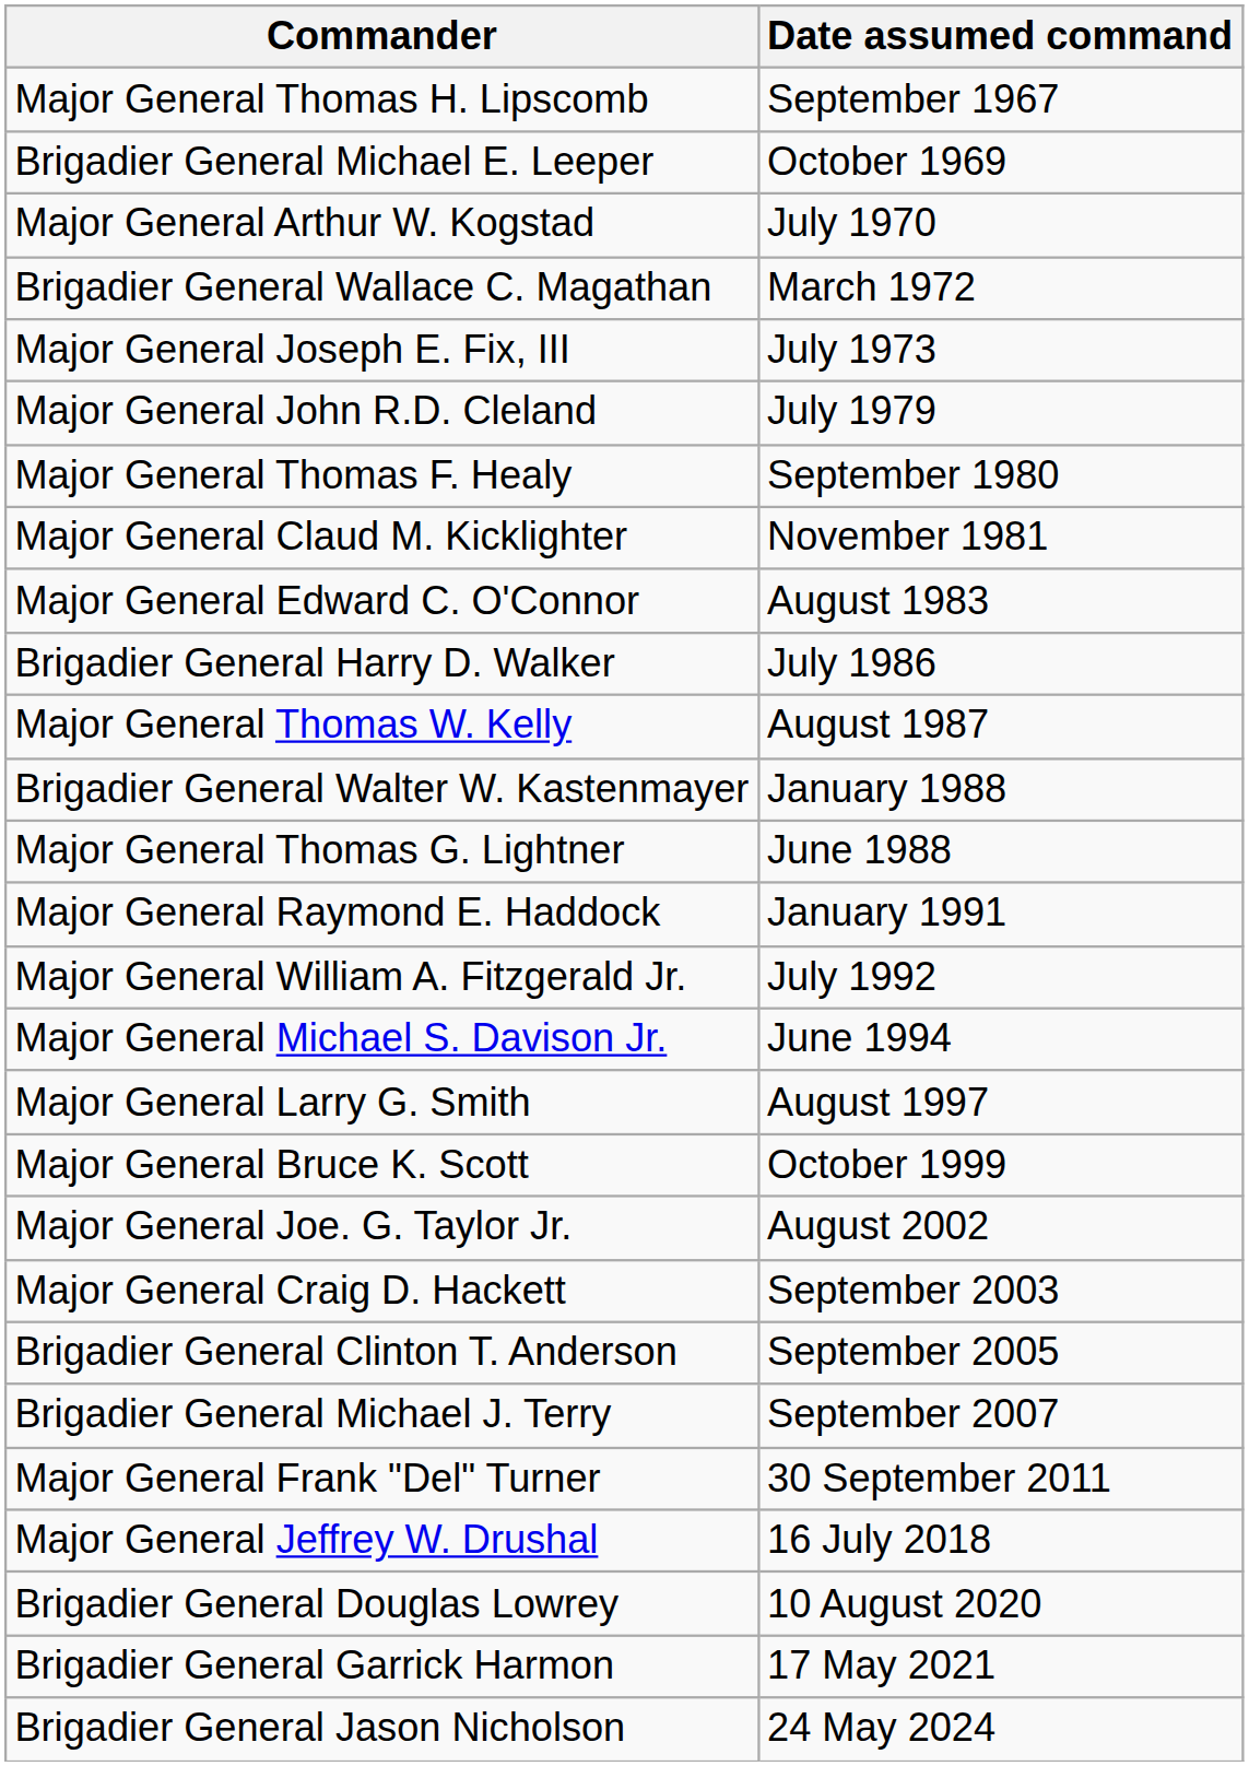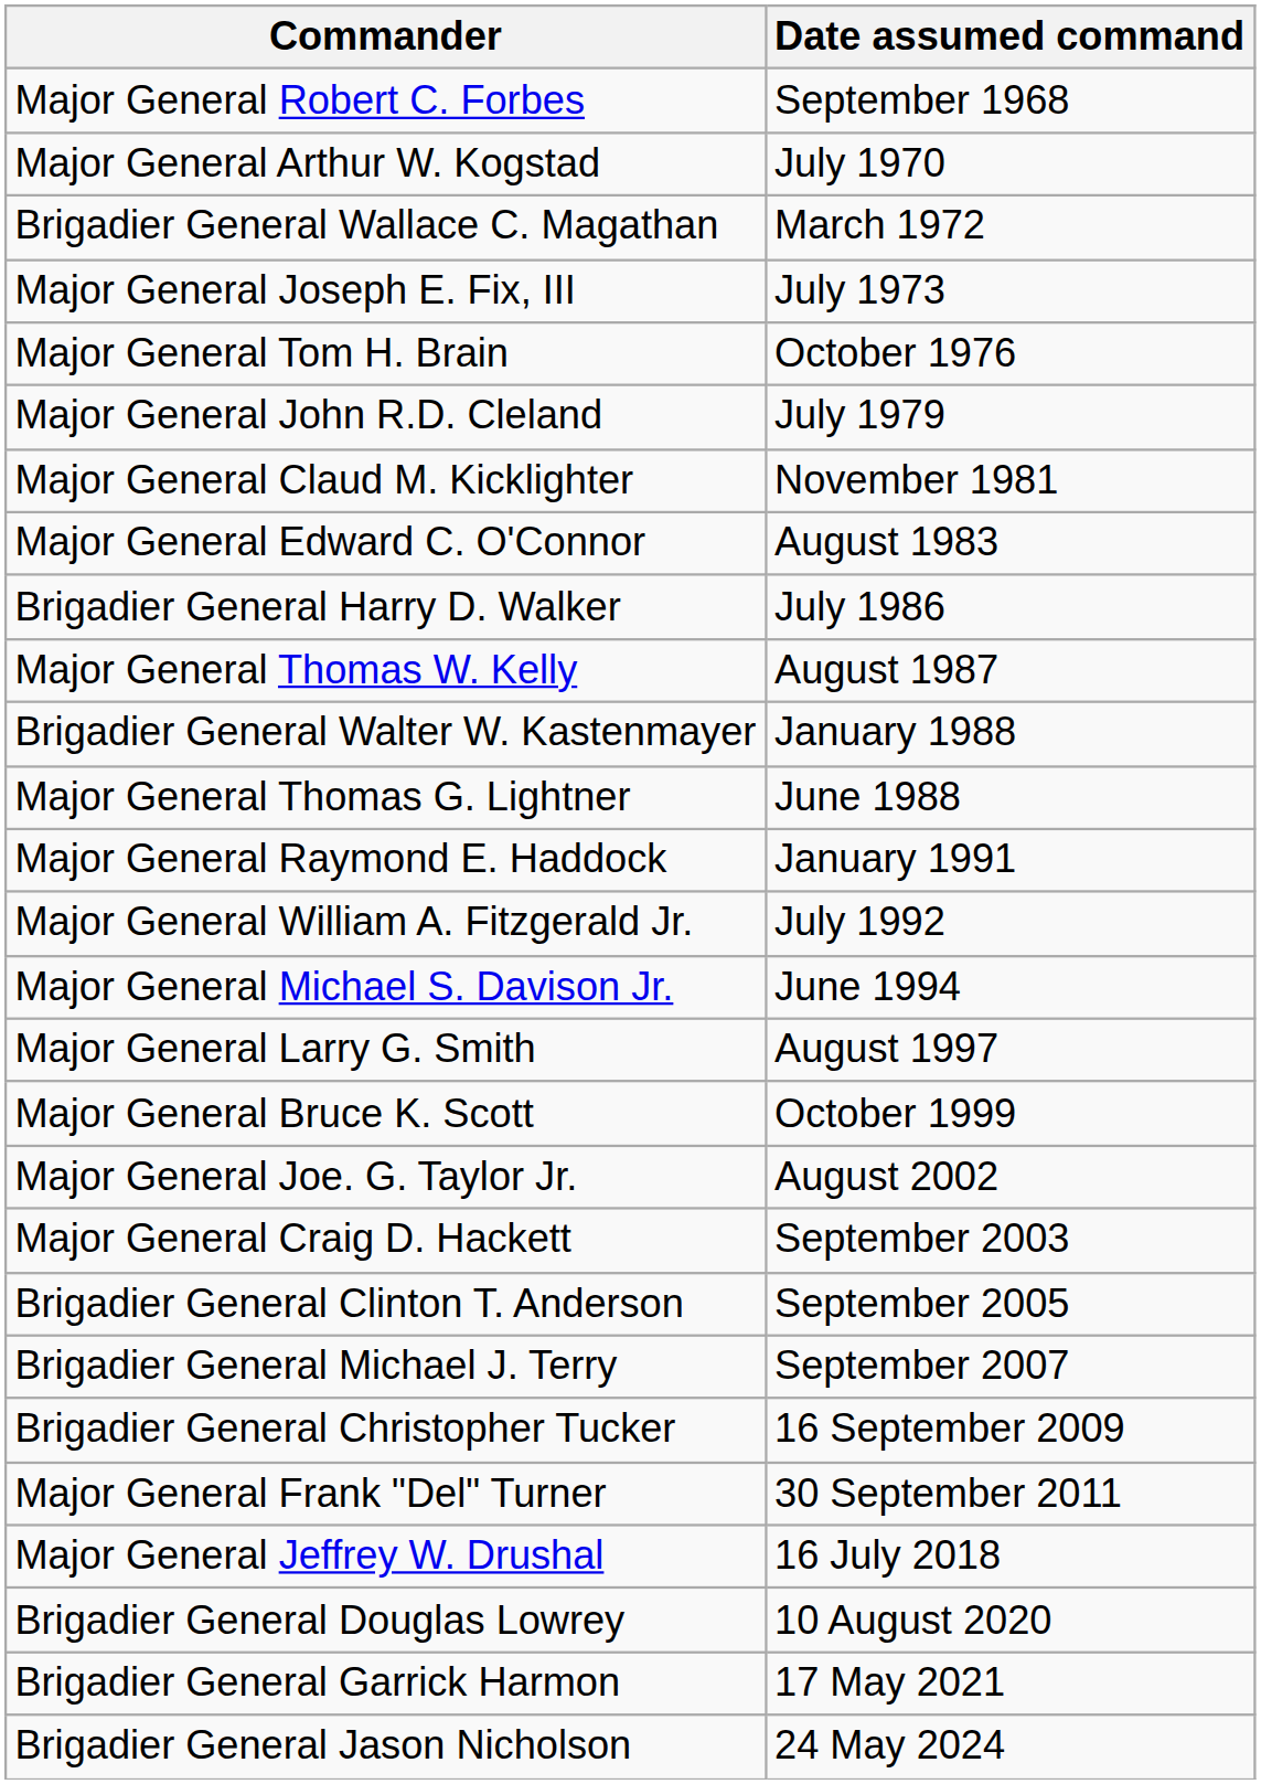 <table class=wikitable>
 <tr>
 <th>Commander</th>
 <th>Date assumed command</th>
 </tr>
 <tr>
-<td>Major General Thomas H. Lipscomb</td>
-<td>September 1967</td>
-</tr>
-<tr>
-<td>Brigadier General Michael E. Leeper</td>
-<td>October 1969</td>
+<td>Major General <a href='#'>Robert C. Forbes</a></td>
+<td>September 1968</td>
 </tr>
 <tr>
 <td>Major General Arthur W. Kogstad</td>
 <td>July 1970</td>
 </tr>
 <tr>
 <td>Brigadier General Wallace C. Magathan</td>
 <td>March 1972</td>
 </tr>
 <tr>
 <td>Major General Joseph E. Fix, III</td>
 <td>July 1973</td>
 </tr>
 <tr>
+<td>Major General Tom H. Brain</td>
+<td>October 1976</td>
+</tr>
+<tr>
 <td>Major General John R.D. Cleland</td>
 <td>July 1979</td>
-</tr>
-<tr>
-<td>Major General Thomas F. Healy</td>
-<td>September 1980</td>
 </tr>
 <tr>
 <td>Major General Claud M. Kicklighter</td>
 <td>November 1981</td>
 </tr>
 <tr>
 <td>Major General Edward C. O'Connor</td>
 <td>August 1983</td>
 </tr>
 <tr>
 <td>Brigadier General Harry D. Walker</td>
 <td>July 1986</td>
 </tr>
 <tr>
 <td>Major General <a href='#'>Thomas W. Kelly</a></td>
 <td>August 1987</td>
 </tr>
 <tr>
 <td>Brigadier General Walter W. Kastenmayer</td>
 <td>January 1988</td>
 </tr>
 <tr>
 <td>Major General Thomas G. Lightner</td>
 <td>June 1988</td>
 </tr>
 <tr>
 <td>Major General Raymond E. Haddock</td>
 <td>January 1991</td>
 </tr>
 <tr>
 <td>Major General William A. Fitzgerald Jr.</td>
 <td>July 1992</td>
 </tr>
 <tr>
 <td>Major General <a href='#'>Michael S. Davison Jr.</a></td>
 <td>June 1994</td>
 </tr>
 <tr>
 <td>Major General Larry G. Smith</td>
 <td>August 1997</td>
 </tr>
 <tr>
 <td>Major General Bruce K. Scott</td>
 <td>October 1999</td>
 </tr>
 <tr>
 <td>Major General Joe. G. Taylor Jr.</td>
 <td>August 2002</td>
 </tr>
 <tr>
 <td>Major General Craig D. Hackett</td>
 <td>September 2003</td>
 </tr>
 <tr>
 <td>Brigadier General Clinton T. Anderson</td>
 <td>September 2005</td>
 </tr>
 <tr>
 <td>Brigadier General Michael J. Terry</td>
 <td>September 2007</td>
 </tr>
 <tr>
+<td>Brigadier General Christopher Tucker</td>
+<td>16 September 2009</td>
+</tr>
+<tr>
 <td>Major General Frank "Del" Turner</td>
 <td>30 September 2011</td>
 </tr>
 <tr>
 <td>Major General <a href='#'>Jeffrey W. Drushal</a></td>
 <td>16 July 2018</td>
 </tr>
 <tr>
 <td>Brigadier General Douglas Lowrey</td>
 <td>10 August 2020</td>
 </tr>
 <tr>
 <td>Brigadier General Garrick Harmon</td>
 <td>17 May 2021</td>
 </tr>
 <tr>
 <td>Brigadier General Jason Nicholson</td>
 <td>24 May 2024</td>
 </tr>
 </table>
